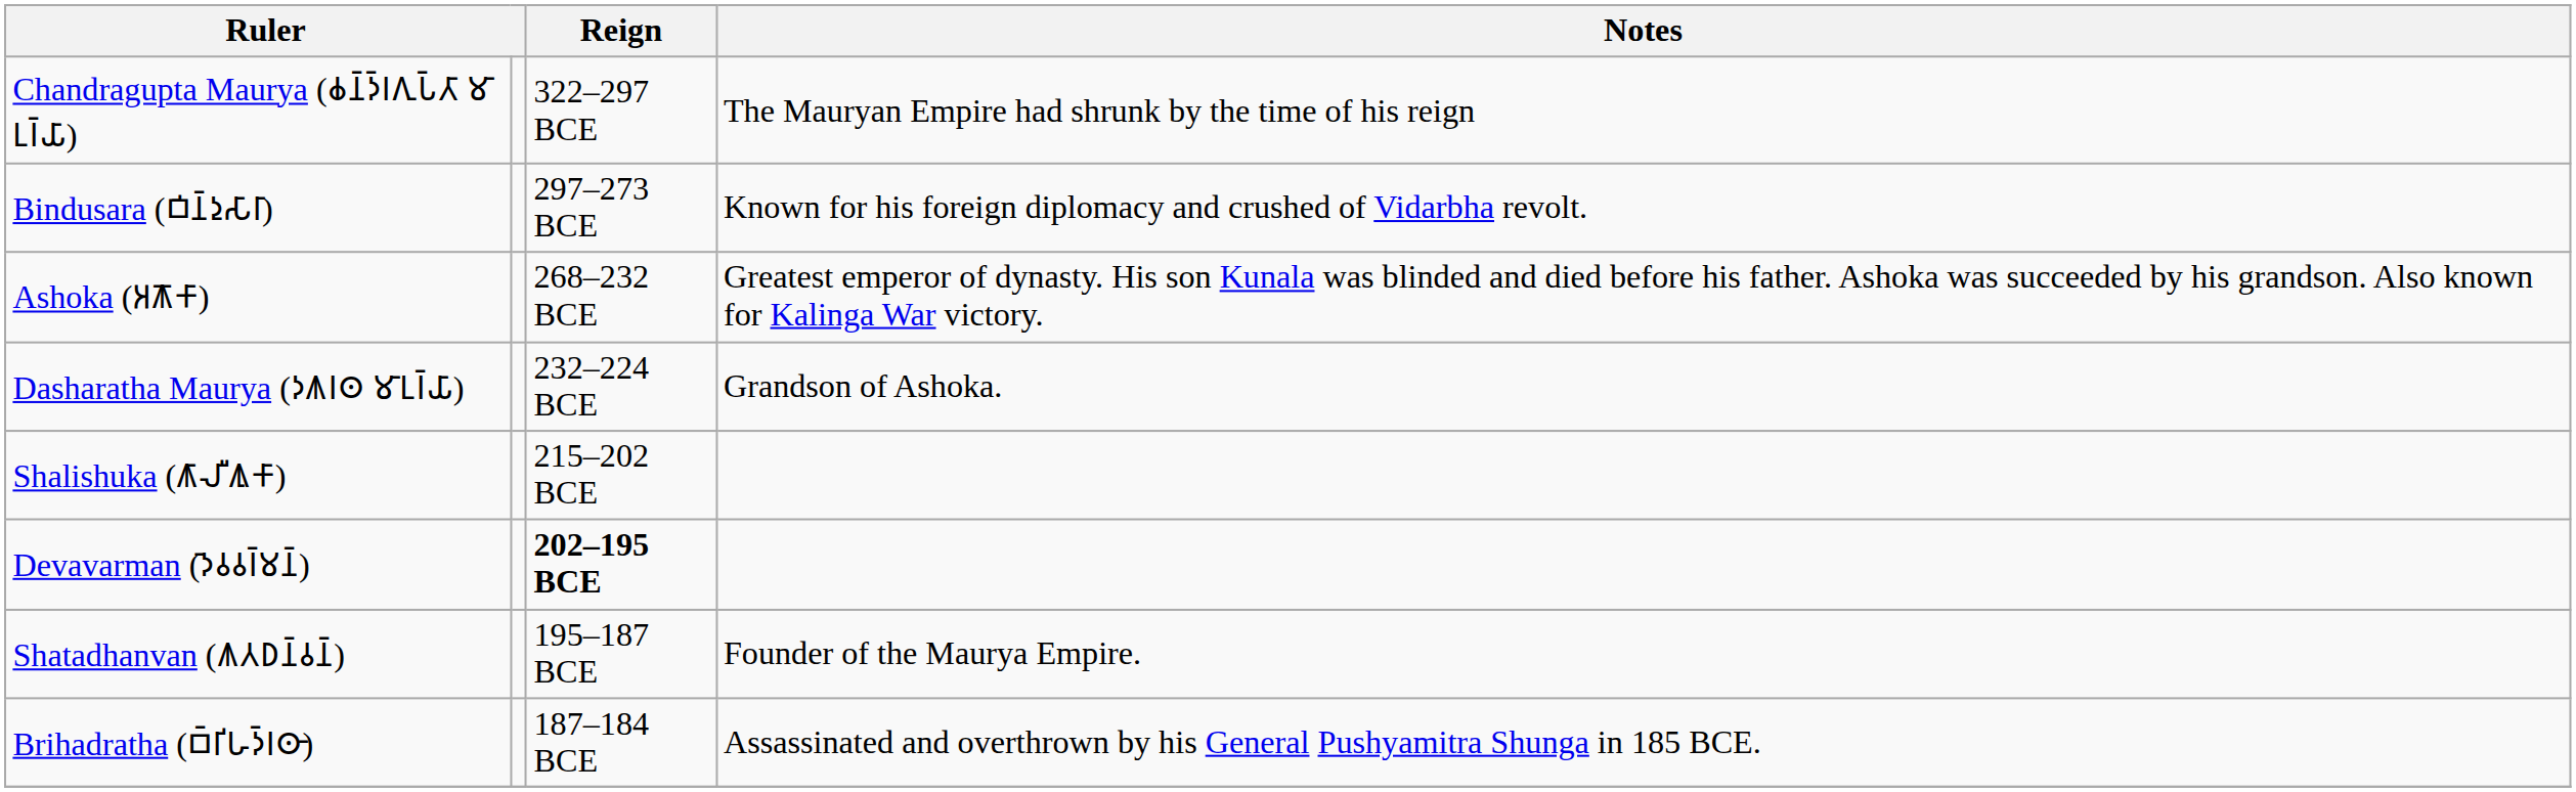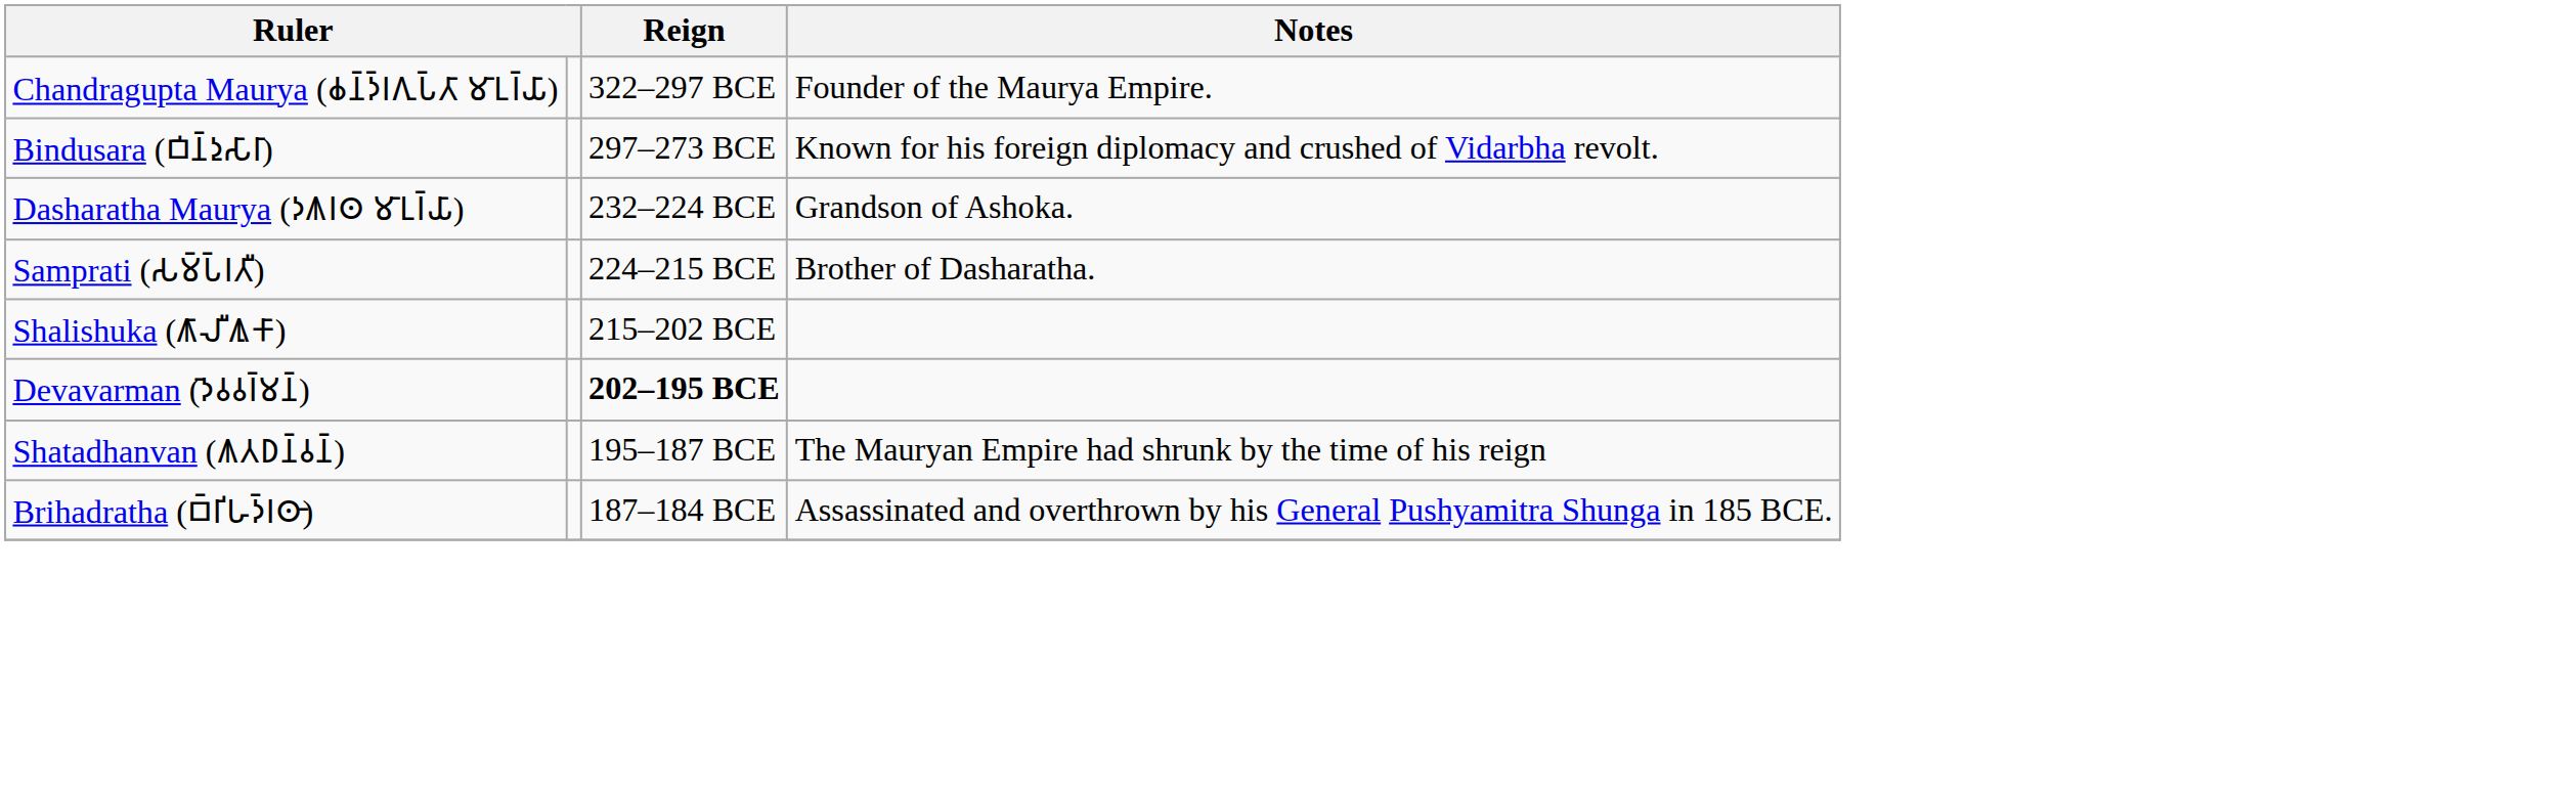 <table class="wikitable">
 <tr>
 <th colspan=2>Ruler</th>
 <th>Reign</th>
 <th>Notes</th>
 </tr>
 <tr>
 <td><a href='#'>Chandragupta Maurya</a> (𑀙𑀦𑁆𑀤𑁆𑀭𑀕𑀼𑀧𑁆𑀢𑀸 𑀫𑀸𑀉𑀭𑁆𑀬𑀸)</td>
 <td></td>
 <td>322–297 BCE</td>
-<td>The Mauryan Empire had shrunk by the time of his reign</td>
+<td>Founder of the Maurya Empire.</td>
 </tr>
 <tr>
 <td><a href='#'>Bindusara</a> (𑀩𑀺𑀦𑁆𑀤𑀼𑀲𑀸𑀭𑀸)</td>
 <td></td>
 <td>297–273 BCE</td>
 <td>Known for his foreign diplomacy and crushed of <a href='#'>Vidarbha</a> revolt.</td>
 </tr>
 <tr>
-<td><a href='#'>Ashoka</a> (𑀅𑀰𑁄𑀓𑀸)</td>
-<td></td>
-<td>268–232 BCE</td>
-<td>Greatest emperor of dynasty. His son <a href='#'>Kunala</a> was blinded and died before his father. Ashoka was succeeded by his grandson. Also known for <a href='#'>Kalinga War</a> victory.</td>
-</tr>
-<tr>
 <td><a href='#'>Dasharatha Maurya</a> (𑀤𑀰𑀭𑀣 𑀫𑀸𑀉𑀭𑁆𑀬𑀸)</td>
 <td></td>
 <td>232–224 BCE</td>
 <td>Grandson of Ashoka.</td>
+</tr>
+<tr>
+<td><a href='#'>Samprati</a> (𑀲𑀫𑁆𑀧𑁆𑀭𑀢𑀻)</td>
+<td></td>
+<td>224–215 BCE</td>
+<td>Brother of Dasharatha.</td>
 </tr>
 <tr>
 <td><a href='#'>Shalishuka</a> (𑀰𑀸𑀮𑀻𑀰𑀼𑀓𑀸)</td>
 <td></td>
 <td>215–202 BCE</td>
 <td></td>
 </tr>
 <tr>
 <td><a href='#'>Devavarman</a> (𑀤𑁂𑀯𑀯𑀭𑁆𑀫𑀦𑁆)</td>
 <td></td>
 <td><strong>202–195 BCE</strong></td>
 <td></td>
 </tr>
 <tr>
 <td><a href='#'>Shatadhanvan</a> (𑀰𑀢𑀥𑀦𑁆𑀯𑀦𑁆)</td>
 <td></td>
 <td>195–187 BCE</td>
-<td>Founder of the Maurya Empire.</td>
+<td>The Mauryan Empire had shrunk by the time of his reign</td>
 </tr>
 <tr>
 <td><a href='#'>Brihadratha</a> (𑀩𑁆𑀭𑀺𑀳𑀤𑁆𑀭𑀣𑀸)</td>
 <td></td>
 <td>187–184 BCE</td>
 <td>Assassinated and overthrown by his <a href='#'>General</a> <a href='#'>Pushyamitra Shunga</a> in 185 BCE.</td>
 </tr>
 <tr>
 </tr>
 </table>
